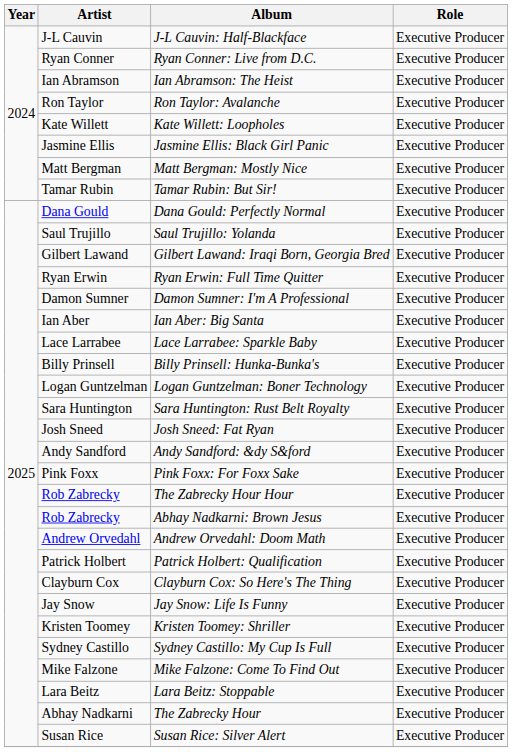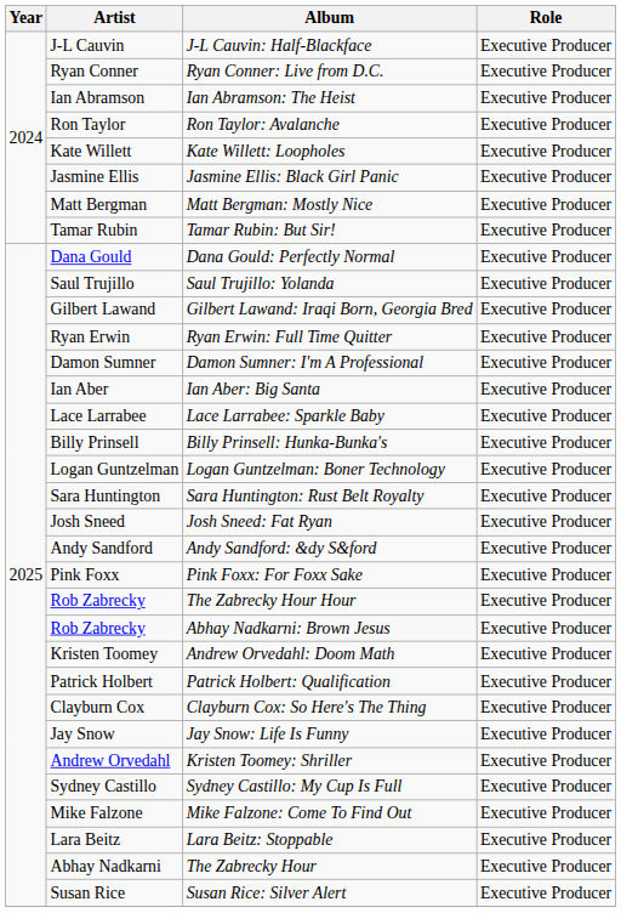 <table class="wikitable">
 <tr>
 <th>Year</th>
 <th>Artist</th>
 <th>Album</th>
 <th>Role</th>
 </tr>
 <tr>
 <td rowspan="8">2024</td>
 <td>J-L Cauvin</td>
 <td><em>J-L Cauvin: Half-Blackface</em></td>
 <td>Executive Producer</td>
 </tr>
 <tr>
 <td>Ryan Conner</td>
 <td><em>Ryan Conner: Live from D.C.</em></td>
 <td>Executive Producer</td>
 </tr>
 <tr>
 <td>Ian Abramson</td>
 <td><em>Ian Abramson: The Heist</em></td>
 <td>Executive Producer</td>
 </tr>
 <tr>
 <td>Ron Taylor</td>
 <td><em>Ron Taylor: Avalanche</em></td>
 <td>Executive Producer</td>
 </tr>
 <tr>
 <td>Kate Willett</td>
 <td><em>Kate Willett: Loopholes</em></td>
 <td>Executive Producer</td>
 </tr>
 <tr>
 <td>Jasmine Ellis</td>
 <td><em>Jasmine Ellis: Black Girl Panic</em></td>
 <td>Executive Producer</td>
 </tr>
 <tr>
 <td>Matt Bergman</td>
 <td><em>Matt Bergman: Mostly Nice</em></td>
 <td>Executive Producer</td>
 </tr>
 <tr>
 <td>Tamar Rubin</td>
 <td><em>Tamar Rubin: But Sir!</em></td>
 <td>Executive Producer</td>
 </tr>
 <tr>
 <td rowspan="25">2025</td>
 <td><a href='#'>Dana Gould</a></td>
 <td><em>Dana Gould: Perfectly Normal</em></td>
 <td>Executive Producer</td>
 </tr>
 <tr>
 <td>Saul Trujillo</td>
 <td><em>Saul Trujillo: Yolanda</em></td>
 <td>Executive Producer</td>
 </tr>
 <tr>
 <td>Gilbert Lawand</td>
 <td><em>Gilbert Lawand: Iraqi Born, Georgia Bred</em></td>
 <td>Executive Producer</td>
 </tr>
 <tr>
 <td>Ryan Erwin</td>
 <td><em>Ryan Erwin: Full Time Quitter</em></td>
 <td>Executive Producer</td>
 </tr>
 <tr>
 <td>Damon Sumner</td>
 <td><em>Damon Sumner: I'm A Professional</em></td>
 <td>Executive Producer</td>
 </tr>
 <tr>
 <td>Ian Aber</td>
 <td><em>Ian Aber: Big Santa</em></td>
 <td>Executive Producer</td>
 </tr>
 <tr>
 <td>Lace Larrabee</td>
 <td><em>Lace Larrabee: Sparkle Baby</em></td>
 <td>Executive Producer</td>
 </tr>
 <tr>
 <td>Billy Prinsell</td>
 <td><em>Billy Prinsell: Hunka-Bunka's</em></td>
 <td>Executive Producer</td>
 </tr>
 <tr>
 <td>Logan Guntzelman</td>
 <td><em>Logan Guntzelman: Boner Technology</em></td>
 <td>Executive Producer</td>
 </tr>
 <tr>
 <td>Sara Huntington</td>
 <td><em>Sara Huntington: Rust Belt Royalty</em></td>
 <td>Executive Producer</td>
 </tr>
 <tr>
 <td>Josh Sneed</td>
 <td><em>Josh Sneed: Fat Ryan</em></td>
 <td>Executive Producer</td>
 </tr>
 <tr>
 <td>Andy Sandford</td>
 <td><em>Andy Sandford: &dy S&ford</em></td>
 <td>Executive Producer</td>
 </tr>
 <tr>
 <td>Pink Foxx</td>
 <td><em>Pink Foxx: For Foxx Sake</em></td>
 <td>Executive Producer</td>
 </tr>
 <tr>
 <td><a href='#'>Rob Zabrecky</a></td>
 <td><em>The Zabrecky Hour Hour</em></td>
 <td>Executive Producer</td>
 </tr>
 <tr>
 <td><a href='#'>Rob Zabrecky</a></td>
 <td><em>Abhay Nadkarni: Brown Jesus</em></td>
 <td>Executive Producer</td>
 </tr>
 <tr>
-<td><a href='#'>Andrew Orvedahl</a></td>
+<td>Kristen Toomey</td>
 <td><em>Andrew Orvedahl: Doom Math</em></td>
 <td>Executive Producer</td>
 </tr>
 <tr>
 <td>Patrick Holbert</td>
 <td><em>Patrick Holbert: Qualification</em></td>
 <td>Executive Producer</td>
 </tr>
 <tr>
 <td>Clayburn Cox</td>
 <td><em>Clayburn Cox: So Here's The Thing</em></td>
 <td>Executive Producer</td>
 </tr>
 <tr>
 <td>Jay Snow</td>
 <td><em>Jay Snow: Life Is Funny</em></td>
 <td>Executive Producer</td>
 </tr>
 <tr>
-<td>Kristen Toomey</td>
+<td><a href='#'>Andrew Orvedahl</a></td>
 <td><em>Kristen Toomey: Shriller</em></td>
 <td>Executive Producer</td>
 </tr>
 <tr>
 <td>Sydney Castillo</td>
 <td><em>Sydney Castillo: My Cup Is Full</em></td>
 <td>Executive Producer</td>
 </tr>
 <tr>
 <td>Mike Falzone</td>
 <td><em>Mike Falzone: Come To Find Out</em></td>
 <td>Executive Producer</td>
 </tr>
 <tr>
 <td>Lara Beitz</td>
 <td><em>Lara Beitz: Stoppable</em></td>
 <td>Executive Producer</td>
 </tr>
 <tr>
 <td>Abhay Nadkarni</td>
 <td><em>The Zabrecky Hour</em></td>
 <td>Executive Producer</td>
 </tr>
 <tr>
 <td>Susan Rice</td>
 <td><em>Susan Rice: Silver Alert</em></td>
 <td>Executive Producer</td>
 </tr>
 <tr>
 </tr>
 </table>
